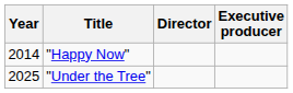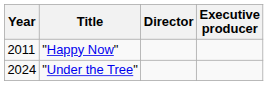 <table class="wikitable">
 <tr>
 <th>Year</th>
 <th>Title</th>
 <th>Director</th>
 <th>Executive<br>producer</th>
 </tr>
 <tr>
-<td>2014</td>
+<td>2011</td>
 <td>"<a href='#'>Happy Now</a>"</td>
 <td></td>
 <td></td>
 </tr>
 <tr>
-<td>2025</td>
+<td>2024</td>
 <td>"<a href='#'>Under the Tree</a>"</td>
 <td></td>
 <td></td>
 </tr>
 </table>
